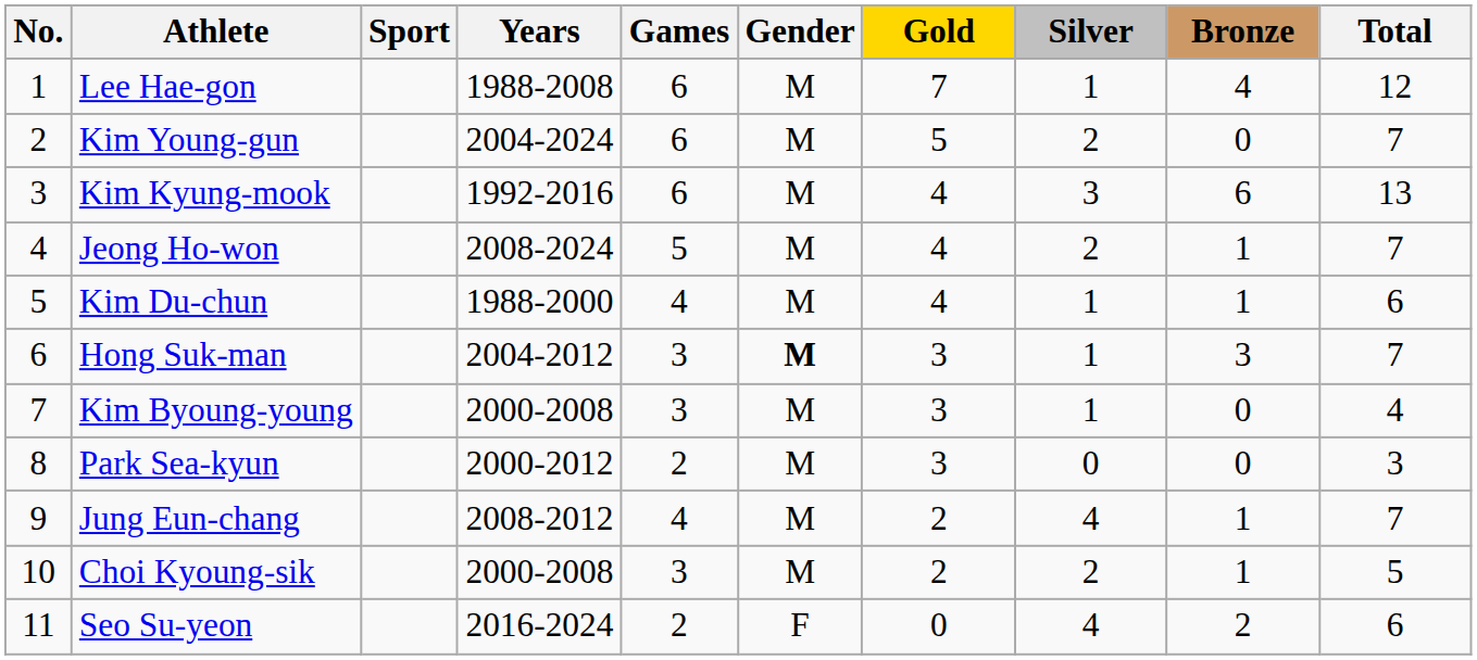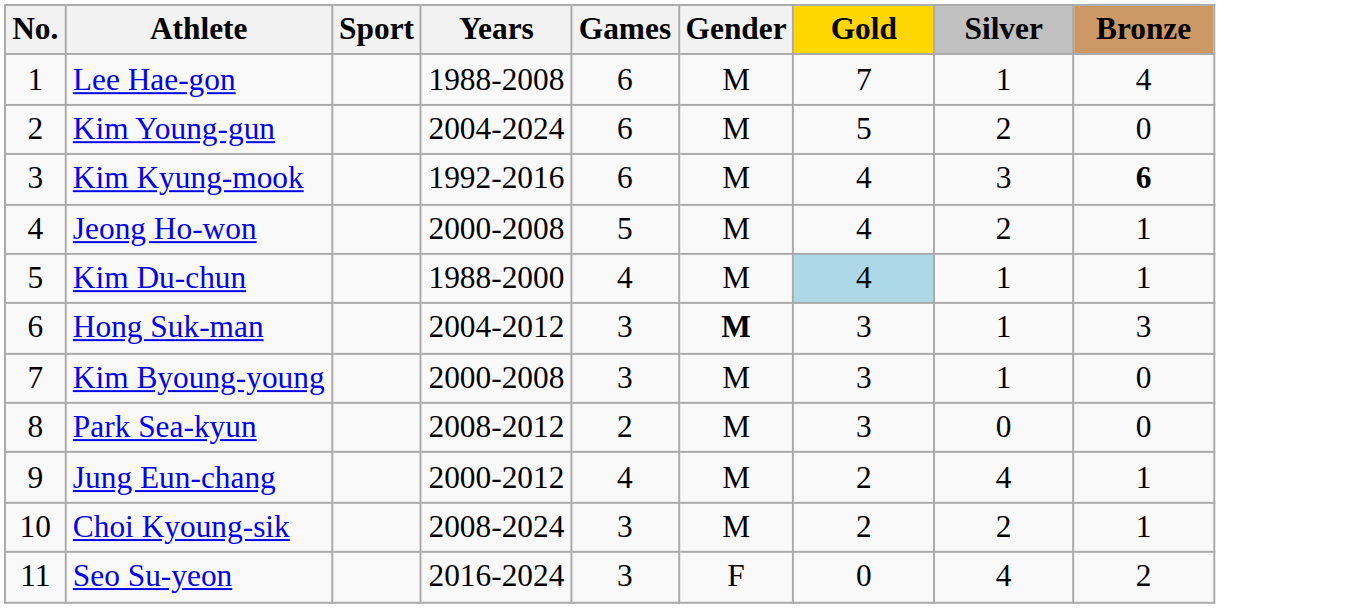 <table class="wikitable sortable">
 <tr>
 <th>No.</th>
 <th>Athlete</th>
 <th>Sport</th>
 <th>Years</th>
 <th>Games</th>
 <th>Gender</th>
 <th style="background:gold; width:4.0em; font-weight:bold;">Gold</th>
 <th style="background:silver; width:4.0em; font-weight:bold;">Silver</th>
 <th style="background:#c96; width:4.0em; font-weight:bold;">Bronze</th>
-<th style="width:4.0em;">Total</th>
 </tr>
 <tr align=center>
 <td>1</td>
 <td align=left><a href='#'>Lee Hae-gon</a></td>
 <td align=left></td>
 <td>1988-2008</td>
 <td>6</td>
 <td>M</td>
 <td>7</td>
 <td>1</td>
 <td>4</td>
-<td>12</td>
 </tr>
 <tr align=center>
 <td>2</td>
 <td align=left><a href='#'>Kim Young-gun</a></td>
 <td align=left></td>
 <td>2004-2024</td>
 <td>6</td>
 <td>M</td>
 <td>5</td>
 <td>2</td>
 <td>0</td>
-<td>7</td>
 </tr>
 <tr align=center>
 <td>3</td>
 <td align=left><a href='#'>Kim Kyung-mook</a></td>
 <td align=left></td>
 <td>1992-2016</td>
 <td>6</td>
 <td>M</td>
 <td>4</td>
 <td>3</td>
-<td>6</td>
-<td>13</td>
+<td><strong>6</strong></td>
 </tr>
 <tr align=center>
 <td>4</td>
 <td align=left><a href='#'>Jeong Ho-won</a></td>
 <td align=left></td>
-<td>2008-2024</td>
+<td>2000-2008</td>
 <td>5</td>
 <td>M</td>
 <td>4</td>
 <td>2</td>
 <td>1</td>
-<td>7</td>
 </tr>
 <tr align=center>
 <td>5</td>
 <td align=left><a href='#'>Kim Du-chun</a></td>
 <td align=left></td>
 <td>1988-2000</td>
 <td>4</td>
 <td>M</td>
-<td>4</td>
+<td style="background: lightblue;">4</td>
 <td>1</td>
 <td>1</td>
-<td>6</td>
 </tr>
 <tr align=center>
 <td>6</td>
 <td align=left><a href='#'>Hong Suk-man</a></td>
 <td align=left></td>
 <td>2004-2012</td>
 <td>3</td>
 <td><strong>M</strong></td>
 <td>3</td>
 <td>1</td>
 <td>3</td>
-<td>7</td>
 </tr>
 <tr align=center>
 <td>7</td>
 <td align=left><a href='#'>Kim Byoung-young</a></td>
 <td align=left></td>
 <td>2000-2008</td>
 <td>3</td>
 <td>M</td>
 <td>3</td>
 <td>1</td>
 <td>0</td>
-<td>4</td>
 </tr>
 <tr align=center>
 <td>8</td>
 <td align=left><a href='#'>Park Sea-kyun</a></td>
 <td align=left></td>
-<td>2000-2012</td>
+<td>2008-2012</td>
 <td>2</td>
 <td>M</td>
 <td>3</td>
 <td>0</td>
 <td>0</td>
-<td>3</td>
 </tr>
 <tr align=center>
 <td>9</td>
 <td align=left><a href='#'>Jung Eun-chang</a></td>
 <td align=left></td>
-<td>2008-2012</td>
+<td>2000-2012</td>
 <td>4</td>
 <td>M</td>
 <td>2</td>
 <td>4</td>
 <td>1</td>
-<td>7</td>
 </tr>
 <tr align=center>
 <td>10</td>
 <td align=left><a href='#'>Choi Kyoung-sik</a></td>
 <td align=left></td>
-<td>2000-2008</td>
+<td>2008-2024</td>
 <td>3</td>
 <td>M</td>
 <td>2</td>
 <td>2</td>
 <td>1</td>
-<td>5</td>
 </tr>
 <tr align=center>
 <td>11</td>
 <td align=left><a href='#'>Seo Su-yeon</a></td>
 <td align=left></td>
 <td>2016-2024</td>
-<td>2</td>
+<td>3</td>
 <td>F</td>
 <td>0</td>
 <td>4</td>
 <td>2</td>
-<td>6</td>
 </tr>
 </table>
